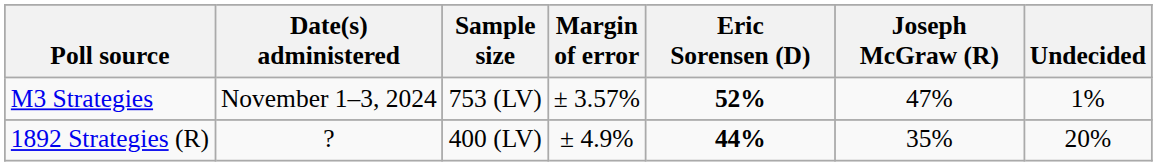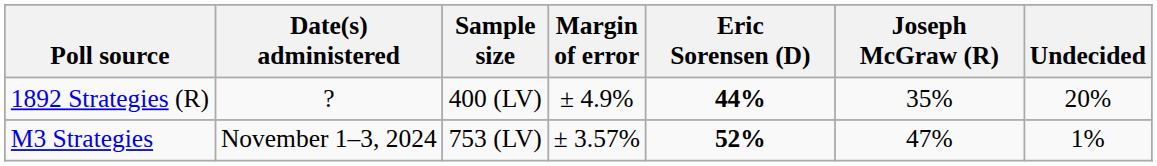 <table class="wikitable" style="font-size:90%;text-align:center;">
 <tr valign=bottom>
 <th>Poll source</th>
 <th>Date(s)<br>administered</th>
 <th>Sample<br>size</th>
 <th>Margin<br>of error</th>
 <th style="width:100px;">Eric<br>Sorensen (D)</th>
 <th style="width:100px;">Joseph<br>McGraw (R)</th>
 <th>Undecided</th>
 </tr>
 <tr>
+<td style="text-align:left;"><a href='#'>1892 Strategies</a> (R)</td>
+<td>?</td>
+<td>400 (LV)</td>
+<td>± 4.9%</td>
+<td><strong>44%</strong></td>
+<td>35%</td>
+<td>20%</td>
+</tr>
+<tr>
 <td style="text-align:left;"><a href='#'>M3 Strategies</a></td>
 <td>November 1–3, 2024</td>
 <td>753 (LV)</td>
 <td>± 3.57%</td>
 <td><strong>52%</strong></td>
 <td>47%</td>
 <td>1%</td>
 </tr>
-<tr>
-<td style="text-align:left;"><a href='#'>1892 Strategies</a> (R)</td>
-<td>?</td>
-<td>400 (LV)</td>
-<td>± 4.9%</td>
-<td><strong>44%</strong></td>
-<td>35%</td>
-<td>20%</td>
-</tr>
 </table>
